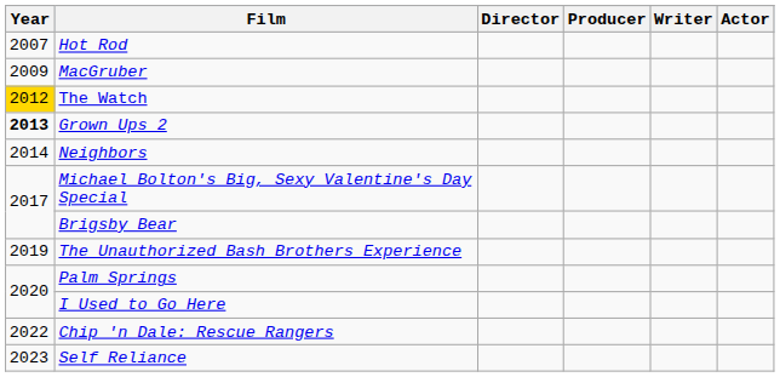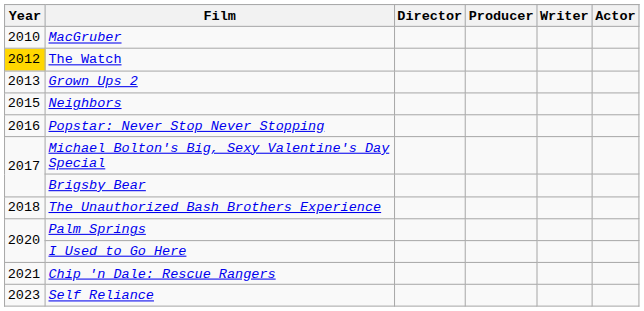 <table class="wikitable">
 <tr style="background:#b0c4de; text-align:center;">
 <th rowspan="2" style="width:33px;">Year</th>
 <th rowspan="2">Film</th>
 </tr>
 <tr style="background:#b0c4de; text-align:center;">
 <th>Director</th>
 <th>Producer</th>
 <th>Writer</th>
 <th>Actor</th>
 </tr>
 <tr>
-<td>2007</td>
-<td><em><a href='#'>Hot Rod</a></em></td>
-<td></td>
-<td></td>
-<td></td>
-<td></td>
-</tr>
-<tr>
-<td>2009</td>
+<td>2010</td>
 <td><em><a href='#'>MacGruber</a></em></td>
 <td></td>
 <td></td>
 <td></td>
 <td></td>
 </tr>
 <tr>
 <td style="background: gold;">2012</td>
 <td><em><a href='#'></em>The Watch<em></a></em></td>
 <td></td>
 <td></td>
 <td></td>
 <td></td>
 </tr>
 <tr>
-<td><strong>2013</strong></td>
+<td>2013</td>
 <td><em><a href='#'>Grown Ups 2</a></em></td>
 <td></td>
 <td></td>
 <td></td>
 <td></td>
 </tr>
 <tr>
-<td>2014</td>
+<td>2015</td>
 <td><em><a href='#'>Neighbors</a></em></td>
+<td></td>
+<td></td>
+<td></td>
+<td></td>
+</tr>
+<tr>
+<td>2016</td>
+<td><em><a href='#'>Popstar: Never Stop Never Stopping</a></em></td>
 <td></td>
 <td></td>
 <td></td>
 <td></td>
 </tr>
 <tr>
 <td rowspan="2">2017</td>
 <td><em><a href='#'>Michael Bolton's Big, Sexy Valentine's Day Special</a></em></td>
 <td></td>
 <td></td>
 <td></td>
 <td></td>
 </tr>
 <tr>
 <td><em><a href='#'>Brigsby Bear</a></em></td>
 <td></td>
 <td></td>
 <td></td>
 <td></td>
 </tr>
 <tr>
-<td>2019</td>
+<td>2018</td>
 <td><em><a href='#'>The Unauthorized Bash Brothers Experience</a></em></td>
 <td></td>
 <td></td>
 <td></td>
 <td></td>
 </tr>
 <tr>
 <td rowspan="2">2020</td>
 <td><em><a href='#'>Palm Springs</a></em></td>
 <td></td>
 <td></td>
 <td></td>
 <td></td>
 </tr>
 <tr>
 <td><em><a href='#'>I Used to Go Here</a></em></td>
 <td></td>
 <td></td>
 <td></td>
 <td></td>
 </tr>
 <tr>
-<td>2022</td>
+<td>2021</td>
 <td><a href='#'><em>Chip 'n Dale: Rescue Rangers</em></a></td>
 <td></td>
 <td></td>
 <td></td>
 <td></td>
 </tr>
 <tr>
 <td>2023</td>
 <td><a href='#'><em>Self Reliance</em></a></td>
 <td></td>
 <td></td>
 <td></td>
 <td></td>
 </tr>
 </table>
